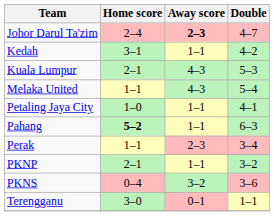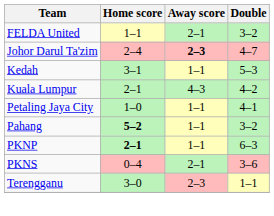 <table class="wikitable" style="text-align: center;">
 <tr>
 <th>Team</th>
 <th>Home score</th>
 <th>Away score</th>
 <th>Double </th>
+</tr>
+<tr>
+<td align="left"><a href='#'>FELDA United</a></td>
+<td style="background:#FFFFBB;">1–1</td>
+<td style="background:#BBF3BB;">2–1</td>
+<td style="background:#BBF3BB;">3–2</td>
 </tr>
 <tr>
 <td align="left"><a href='#'>Johor Darul Ta'zim</a></td>
 <td style="background:#FFBBBB;">2–4</td>
 <td style="background:#FFBBBB;"><strong>2–3</strong></td>
 <td style="background:#FFBBBB;">4–7</td>
 </tr>
 <tr>
 <td align="left"><a href='#'>Kedah</a></td>
 <td style="background:#BBF3BB;">3–1</td>
 <td style="background:#FFFFBB;">1–1</td>
-<td style="background:#BBF3BB;">4–2</td>
+<td style="background:#BBF3BB;">5–3</td>
 </tr>
 <tr>
 <td align="left"><a href='#'>Kuala Lumpur</a></td>
 <td style="background:#BBF3BB;">2–1</td>
 <td style="background:#BBF3BB;">4–3</td>
-<td style="background:#BBF3BB;">5–3</td>
-</tr>
-<tr>
-<td align="left"><a href='#'>Melaka United</a></td>
-<td style="background:#FFFFBB;">1–1</td>
-<td style="background:#BBF3BB;">4–3</td>
-<td style="background:#BBF3BB;">5–4</td>
+<td style="background:#BBF3BB;">4–2</td>
 </tr>
 <tr>
 <td align="left"><a href='#'>Petaling Jaya City</a></td>
 <td style="background:#BBF3BB;">1–0</td>
 <td style="background:#FFFFBB;">1–1</td>
 <td style="background:#BBF3BB;">4–1</td>
 </tr>
 <tr>
 <td align="left"><a href='#'>Pahang</a></td>
 <td style="background:#BBF3BB;"><strong>5–2</strong></td>
 <td style="background:#FFFFBB;">1–1</td>
-<td style="background:#BBF3BB;">6–3</td>
-</tr>
-<tr>
-<td align="left"><a href='#'>Perak</a></td>
-<td style="background:#FFFFBB;">1–1</td>
-<td style="background:#FFBBBB;">2–3</td>
-<td style="background:#FFBBBB;">3–4</td>
+<td style="background:#BBF3BB;">3–2</td>
 </tr>
 <tr>
 <td align="left"><a href='#'>PKNP</a></td>
-<td style="background:#BBF3BB;">2–1</td>
+<td style="background:#BBF3BB;"><strong>2–1</strong></td>
 <td style="background:#FFFFBB;">1–1</td>
-<td style="background:#BBF3BB;">3–2</td>
+<td style="background:#BBF3BB;">6–3</td>
 </tr>
 <tr>
 <td align="left"><a href='#'>PKNS</a></td>
 <td style="background:#FFBBBB;">0–4</td>
-<td style="background:#BBF3BB;">3–2</td>
+<td style="background:#BBF3BB;">2–1</td>
 <td style="background:#FFBBBB;">3–6</td>
 </tr>
 <tr>
 <td align="left"><a href='#'>Terengganu</a></td>
 <td style="background:#BBF3BB;">3–0</td>
-<td style="background:#FFBBBB;">0–1</td>
+<td style="background:#FFBBBB;">2–3</td>
 <td style="background:#FFFFBB;">1–1</td>
 </tr>
 <tr>
 </tr>
 </table>
